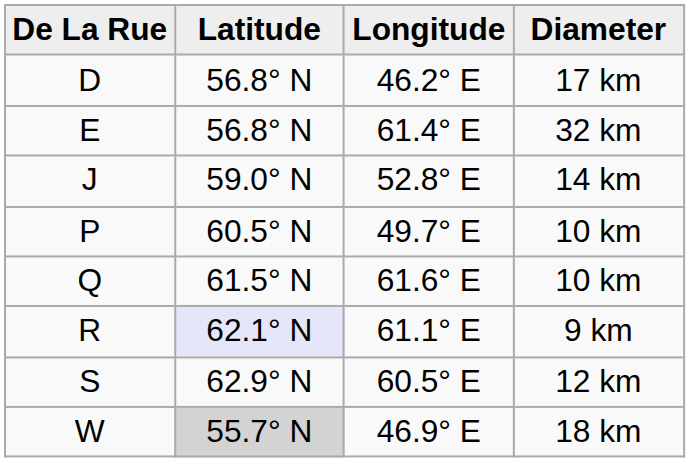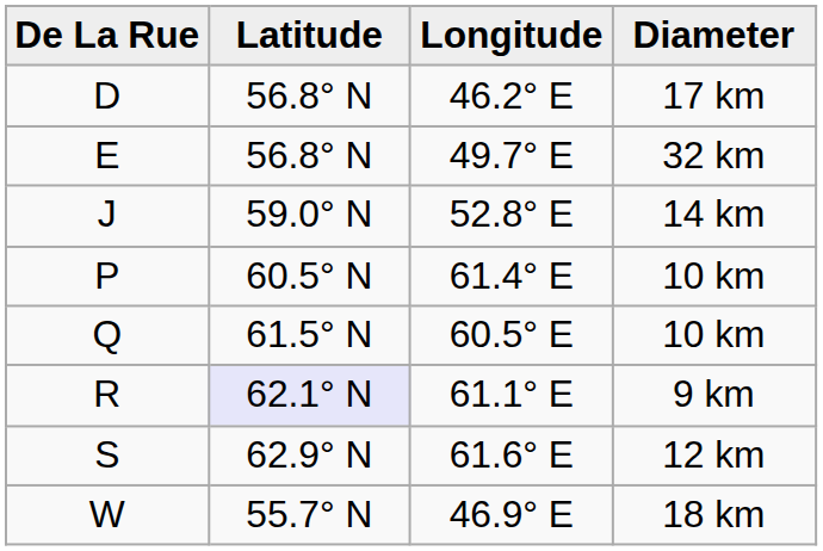 <table class="wikitable">
 <tr>
 <th width="25%" style="background:#eeeeee;">De La Rue</th>
 <th width="25%" style="background:#eeeeee;">Latitude</th>
 <th width="25%" style="background:#eeeeee;">Longitude</th>
 <th width="25%" style="background:#eeeeee;">Diameter</th>
 </tr>
 <tr>
 <td align="center">D</td>
 <td align="center">56.8° N</td>
 <td align="center">46.2° E</td>
 <td align="center">17 km</td>
 </tr>
 <tr>
 <td align="center">E</td>
 <td align="center">56.8° N</td>
-<td align="center">61.4° E</td>
+<td align="center">49.7° E</td>
 <td align="center">32 km</td>
 </tr>
 <tr>
 <td align="center">J</td>
 <td align="center">59.0° N</td>
 <td align="center">52.8° E</td>
 <td align="center">14 km</td>
 </tr>
 <tr>
 <td align="center">P</td>
 <td align="center">60.5° N</td>
-<td align="center">49.7° E</td>
+<td align="center">61.4° E</td>
 <td align="center">10 km</td>
 </tr>
 <tr>
 <td align="center">Q</td>
 <td align="center">61.5° N</td>
-<td align="center">61.6° E</td>
+<td align="center">60.5° E</td>
 <td align="center">10 km</td>
 </tr>
 <tr>
 <td align="center">R</td>
 <td align="center" style="background: lavender;">62.1° N</td>
 <td align="center">61.1° E</td>
 <td align="center">9 km</td>
 </tr>
 <tr>
 <td align="center">S</td>
 <td align="center">62.9° N</td>
-<td align="center">60.5° E</td>
+<td align="center">61.6° E</td>
 <td align="center">12 km</td>
 </tr>
 <tr>
 <td align="center">W</td>
-<td align="center" style="background: lightgrey;">55.7° N</td>
+<td align="center">55.7° N</td>
 <td align="center">46.9° E</td>
 <td align="center">18 km</td>
 </tr>
 </table>
